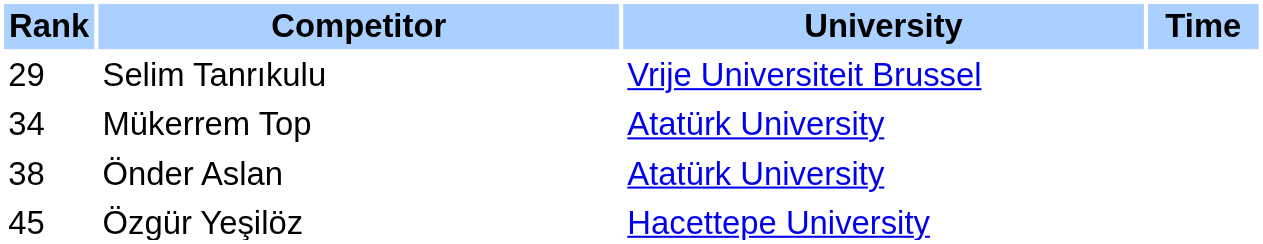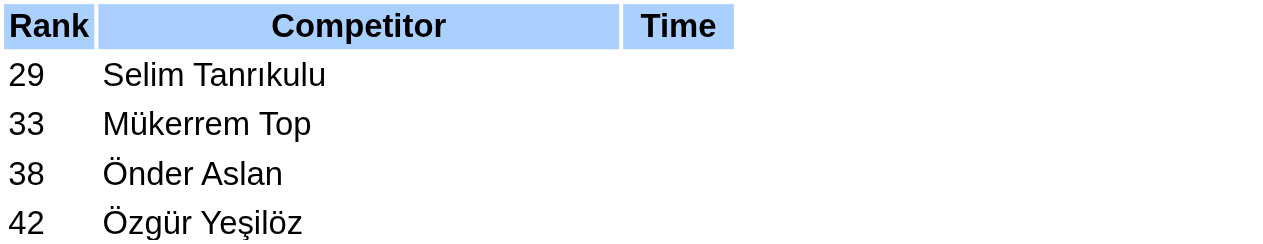 <table border="0" cellspacing="2" cellpadding="2">
 <tr bgcolor=AAD0FF>
 <th width=40>Rank</th>
 <th width=250>Competitor</th>
-<th width=250>University</th>
 <th width=50>Time</th>
 </tr>
 <tr>
 <td>29</td>
 <td>Selim Tanrıkulu</td>
-<td><a href='#'>Vrije Universiteit Brussel</a></td>
 <td></td>
 </tr>
 <tr>
-<td>34</td>
+<td>33</td>
 <td>Mükerrem Top</td>
-<td><a href='#'>Atatürk University</a></td>
 <td></td>
 </tr>
 <tr>
 <td>38</td>
 <td>Önder Aslan</td>
-<td><a href='#'>Atatürk University</a></td>
 <td></td>
 </tr>
 <tr>
-<td>45</td>
+<td>42</td>
 <td>Özgür Yeşilöz</td>
-<td><a href='#'>Hacettepe University</a></td>
 <td></td>
 </tr>
 </table>
